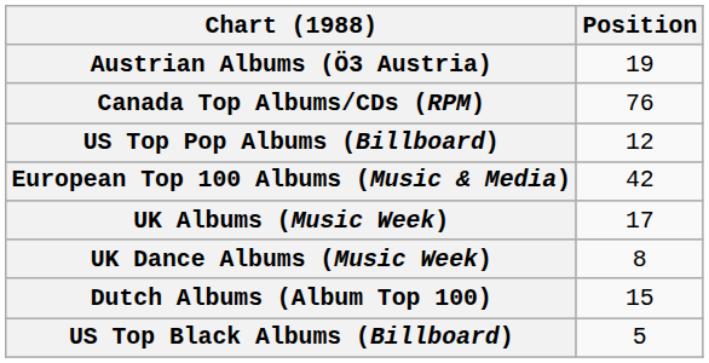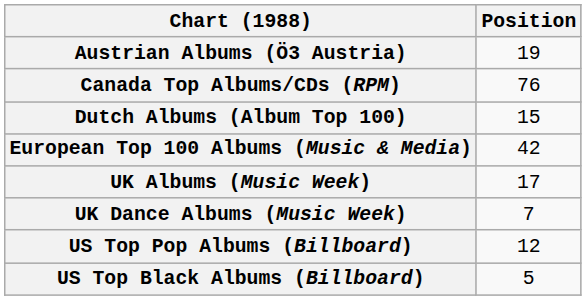 <table class="wikitable sortable plainrowheaders" style="text-align:center">
 <tr>
 <th scope="col">Chart (1988)</th>
 <th scope="col">Position</th>
 </tr>
 <tr>
 <th scope="row">Austrian Albums (Ö3 Austria)</th>
 <td>19</td>
 </tr>
 <tr>
 <th scope="row">Canada Top Albums/CDs (<em>RPM</em>)</th>
 <td>76</td>
 </tr>
 <tr>
-<th scope="row">US Top Pop Albums (<em>Billboard</em>)</th>
-<td>12</td>
+<th scope="row">Dutch Albums (Album Top 100)</th>
+<td>15</td>
 </tr>
 <tr>
 <th scope="row">European Top 100 Albums (<em>Music & Media</em>)</th>
 <td>42</td>
 </tr>
 <tr>
 <th scope="row">UK Albums (<em>Music Week</em>)</th>
 <td>17</td>
 </tr>
 <tr>
 <th scope="row">UK Dance Albums (<em>Music Week</em>)</th>
-<td>8</td>
+<td>7</td>
 </tr>
 <tr>
-<th scope="row">Dutch Albums (Album Top 100)</th>
-<td>15</td>
+<th scope="row">US Top Pop Albums (<em>Billboard</em>)</th>
+<td>12</td>
 </tr>
 <tr>
 <th scope="row">US Top Black Albums (<em>Billboard</em>)</th>
 <td>5</td>
 </tr>
 </table>
